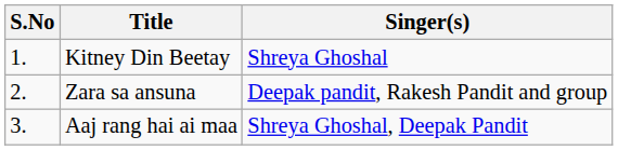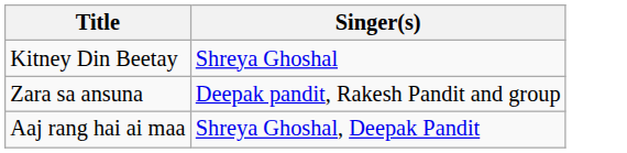 <table class="wikitable">
 <tr>
-<th>S.No</th>
 <th>Title</th>
 <th>Singer(s)</th>
 </tr>
 <tr>
-<td>1.</td>
 <td>Kitney Din Beetay</td>
 <td><a href='#'>Shreya Ghoshal</a></td>
 </tr>
 <tr>
-<td>2.</td>
 <td>Zara sa ansuna</td>
 <td><a href='#'>Deepak pandit</a>, Rakesh Pandit and group</td>
 </tr>
 <tr>
-<td>3.</td>
 <td>Aaj rang hai ai maa</td>
 <td><a href='#'>Shreya Ghoshal</a>, <a href='#'>Deepak Pandit</a></td>
 </tr>
 </table>
